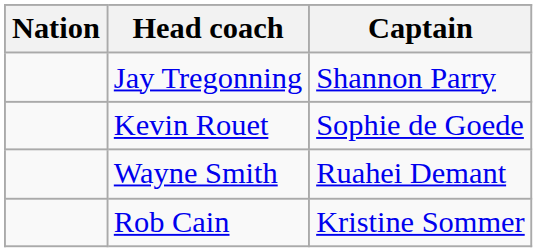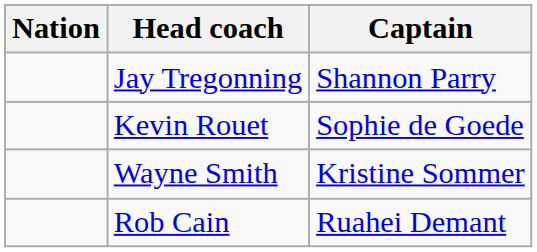 <table class="wikitable">
 <tr>
 <th>Nation</th>
 <th>Head coach</th>
 <th>Captain</th>
 </tr>
 <tr>
 <td></td>
 <td> <a href='#'>Jay Tregonning</a></td>
 <td><a href='#'>Shannon Parry</a></td>
 </tr>
 <tr>
 <td></td>
 <td> <a href='#'>Kevin Rouet</a></td>
 <td><a href='#'>Sophie de Goede</a></td>
 </tr>
 <tr>
 <td></td>
 <td> <a href='#'>Wayne Smith</a></td>
-<td><a href='#'>Ruahei Demant</a></td>
+<td><a href='#'>Kristine Sommer</a></td>
 </tr>
 <tr>
 <td></td>
 <td> <a href='#'>Rob Cain</a></td>
-<td><a href='#'>Kristine Sommer</a></td>
+<td><a href='#'>Ruahei Demant</a></td>
 </tr>
 </table>
